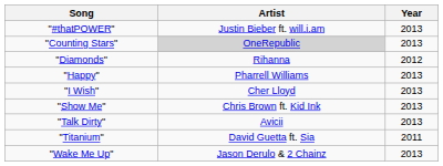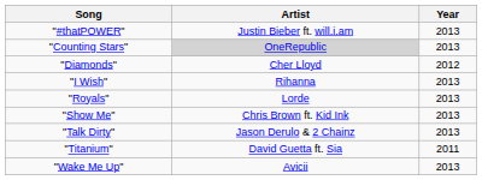 <table class="wikitable sortable" style="border-collapse:collapse; font-size: 90%; text-align:center" width="50%">
 <tr>
 <th>Song</th>
 <th>Artist</th>
 <th>Year</th>
 </tr>
 <tr>
 <td>"<a href='#'>#thatPOWER</a>"</td>
 <td><a href='#'>Justin Bieber</a> ft. <a href='#'>will.i.am</a></td>
 <td>2013</td>
 </tr>
 <tr>
 <td>"<a href='#'>Counting Stars</a>"</td>
 <td style="background: lightgrey;"><a href='#'>OneRepublic</a></td>
 <td>2013</td>
 </tr>
 <tr>
 <td>"<a href='#'>Diamonds</a>"</td>
-<td><a href='#'>Rihanna</a></td>
+<td><a href='#'>Cher Lloyd</a></td>
 <td>2012</td>
 </tr>
 <tr>
-<td>"<a href='#'>Happy</a>"</td>
-<td><a href='#'>Pharrell Williams</a></td>
+<td>"<a href='#'>I Wish</a>"</td>
+<td><a href='#'>Rihanna</a></td>
 <td>2013</td>
 </tr>
 <tr>
-<td>"<a href='#'>I Wish</a>"</td>
-<td><a href='#'>Cher Lloyd</a></td>
+<td>"<a href='#'>Royals</a>"</td>
+<td><a href='#'>Lorde</a></td>
 <td>2013</td>
 </tr>
 <tr>
 <td>"<a href='#'>Show Me</a>"</td>
 <td><a href='#'>Chris Brown</a> ft. <a href='#'>Kid Ink</a></td>
 <td>2013</td>
 </tr>
 <tr>
 <td>"<a href='#'>Talk Dirty</a>"</td>
-<td><a href='#'>Avicii</a></td>
+<td><a href='#'>Jason Derulo</a> & <a href='#'>2 Chainz</a></td>
 <td>2013</td>
 </tr>
 <tr>
 <td>"<a href='#'>Titanium</a>"</td>
 <td><a href='#'>David Guetta</a> ft. <a href='#'>Sia</a></td>
 <td>2011</td>
 </tr>
 <tr>
 <td>"<a href='#'>Wake Me Up</a>"</td>
-<td><a href='#'>Jason Derulo</a> & <a href='#'>2 Chainz</a></td>
+<td><a href='#'>Avicii</a></td>
 <td>2013</td>
 </tr>
 </table>
